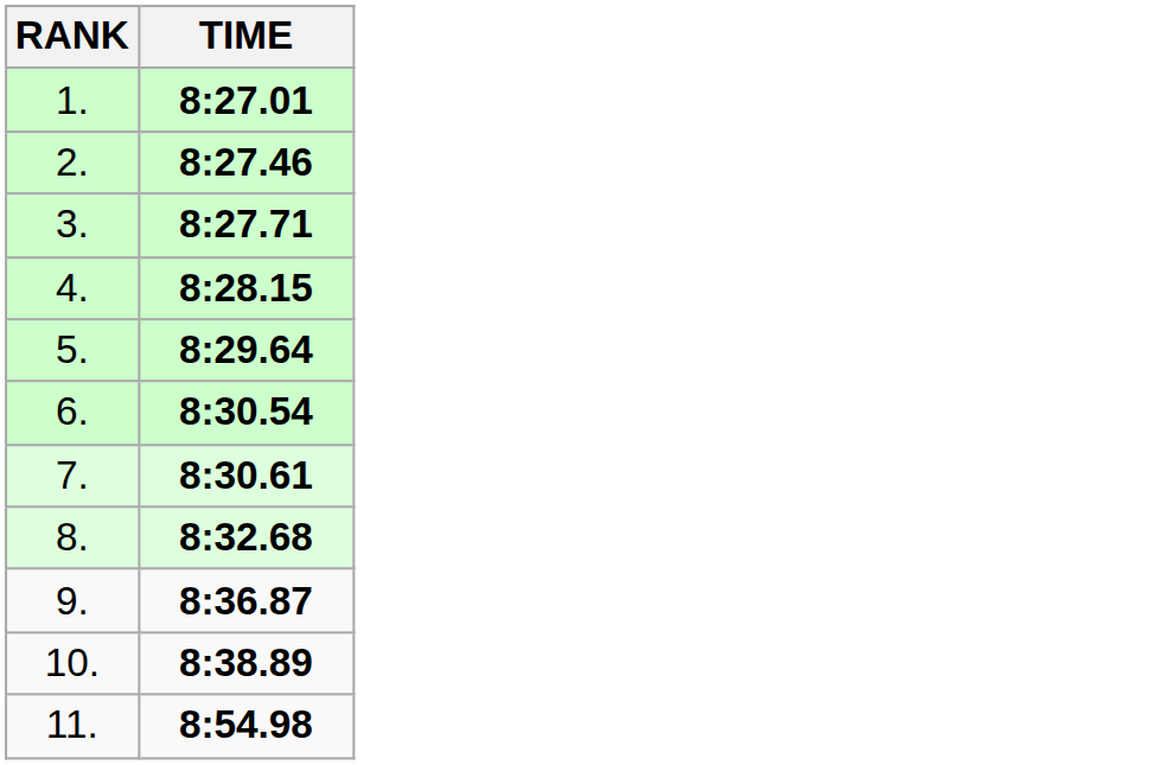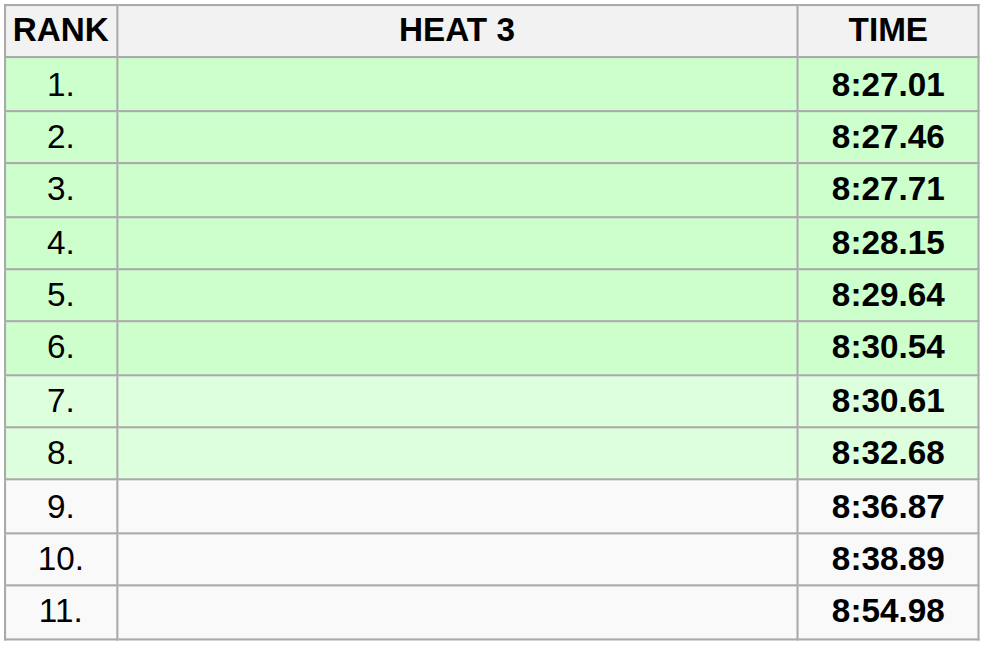 <table class="wikitable" style="border-collapse: collapse; font-size: 100%;">
 <tr>
 <th>RANK</th>
+<th style="width: 20em">HEAT 3</th>
 <th style="width: 5em">TIME</th>
 </tr>
 <tr style="background:#ccffcc;">
 <td align="center">1.</td>
+<td></td>
 <td align="center"><strong>8:27.01</strong></td>
 </tr>
 <tr style="background:#ccffcc;">
 <td align="center">2.</td>
+<td></td>
 <td align="center"><strong>8:27.46</strong></td>
 </tr>
 <tr style="background:#ccffcc;">
 <td align="center">3.</td>
+<td></td>
 <td align="center"><strong>8:27.71</strong></td>
 </tr>
 <tr style="background:#ccffcc;">
 <td align="center">4.</td>
+<td></td>
 <td align="center"><strong>8:28.15</strong></td>
 </tr>
 <tr style="background:#ccffcc;">
 <td align="center">5.</td>
+<td></td>
 <td align="center"><strong>8:29.64</strong></td>
 </tr>
 <tr style="background:#ccffcc;">
 <td align="center">6.</td>
+<td></td>
 <td align="center"><strong>8:30.54</strong></td>
 </tr>
 <tr style="background:#ddffdd;">
 <td align="center">7.</td>
+<td></td>
 <td align="center"><strong>8:30.61</strong></td>
 </tr>
 <tr style="background:#ddffdd;">
 <td align="center">8.</td>
+<td></td>
 <td align="center"><strong>8:32.68</strong></td>
 </tr>
 <tr>
 <td align="center">9.</td>
+<td></td>
 <td align="center"><strong>8:36.87</strong></td>
 </tr>
 <tr>
 <td align="center">10.</td>
+<td></td>
 <td align="center"><strong>8:38.89</strong></td>
 </tr>
 <tr>
 <td align="center">11.</td>
+<td></td>
 <td align="center"><strong>8:54.98</strong></td>
 </tr>
 </table>
